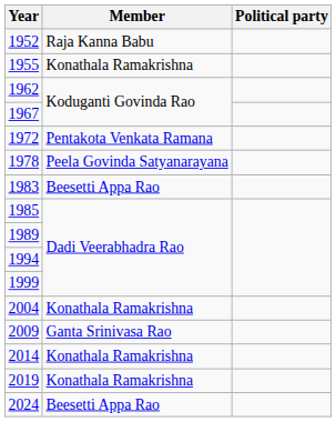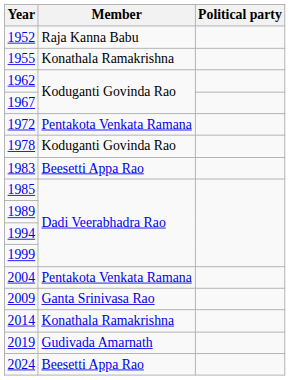 <table class="wikitable sortable">
 <tr>
 <th>Year</th>
 <th>Member</th>
 <th colspan="2">Political party</th>
 </tr>
 <tr>
 <td><a href='#'>1952</a></td>
 <td>Raja Kanna Babu</td>
 <td></td>
 </tr>
 <tr>
 <td><a href='#'>1955</a></td>
 <td>Konathala Ramakrishna</td>
 <td></td>
 </tr>
 <tr>
 <td><a href='#'>1962</a></td>
 <td rowspan=2>Koduganti Govinda Rao</td>
 <td></td>
 </tr>
 <tr>
 <td><a href='#'>1967</a></td>
 </tr>
 <tr>
 <td><a href='#'>1972</a></td>
 <td><a href='#'>Pentakota Venkata Ramana</a></td>
 <td></td>
 </tr>
 <tr>
 <td><a href='#'>1978</a></td>
-<td><a href='#'>Peela Govinda Satyanarayana</a></td>
+<td>Koduganti Govinda Rao</td>
 <td></td>
 </tr>
 <tr>
 <td><a href='#'>1983</a></td>
 <td><a href='#'>Beesetti Appa Rao</a></td>
 <td></td>
 </tr>
 <tr>
 <td><a href='#'>1985</a></td>
 <td rowspan=4><a href='#'>Dadi Veerabhadra Rao</a></td>
 </tr>
 <tr>
 <td><a href='#'>1989</a></td>
 </tr>
 <tr>
 <td><a href='#'>1994</a></td>
 </tr>
 <tr>
 <td><a href='#'>1999</a></td>
 </tr>
 <tr>
 <td><a href='#'>2004</a></td>
-<td><a href='#'>Konathala Ramakrishna</a></td>
+<td><a href='#'>Pentakota Venkata Ramana</a></td>
 <td></td>
 </tr>
 <tr>
 <td><a href='#'>2009</a></td>
 <td><a href='#'>Ganta Srinivasa Rao</a></td>
 <td></td>
 </tr>
 <tr>
 <td><a href='#'>2014</a></td>
 <td><a href='#'>Konathala Ramakrishna</a></td>
 <td></td>
 </tr>
 <tr>
 <td><a href='#'>2019</a></td>
-<td><a href='#'>Konathala Ramakrishna</a></td>
+<td><a href='#'>Gudivada Amarnath</a></td>
 <td></td>
 </tr>
 <tr>
 <td><a href='#'>2024</a></td>
 <td><a href='#'>Beesetti Appa Rao</a></td>
 <td></td>
 </tr>
 </table>
